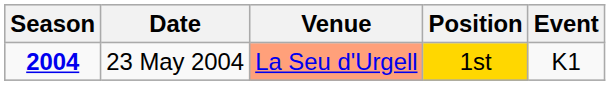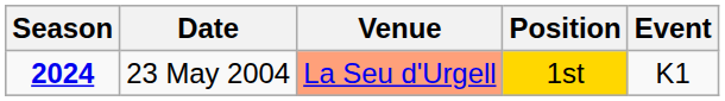 <table class="wikitable" style="text-align:center; font-size:95%;">
 <tr>
 <th>Season</th>
 <th>Date</th>
 <th>Venue</th>
 <th>Position</th>
 <th>Event</th>
 </tr>
 <tr>
-<td><strong><a href='#'>2004</a></strong></td>
+<td><strong><a href='#'>2024</a></strong></td>
 <td align=right>23 May 2004</td>
 <td align=left style="background: lightsalmon;"><a href='#'>La Seu d'Urgell</a></td>
 <td bgcolor=gold>1st</td>
 <td>K1</td>
 </tr>
 </table>
